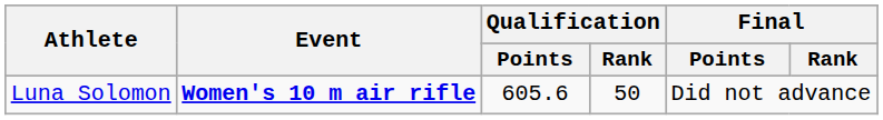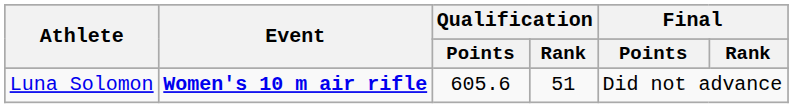 <table class="wikitable" style="font-size:90%">
 <tr>
 <th rowspan="2">Athlete</th>
 <th rowspan="2">Event</th>
 <th colspan=2>Qualification</th>
 <th colspan=2>Final</th>
 </tr>
 <tr style="font-size:95%">
 <th>Points</th>
 <th>Rank</th>
 <th>Points</th>
 <th>Rank</th>
 </tr>
 <tr align=center>
 <td align=left><a href='#'>Luna Solomon</a></td>
 <td align=left><strong><a href='#'>Women's 10 m air rifle</a></strong></td>
 <td>605.6</td>
-<td>50</td>
+<td>51</td>
 <td colspan=2>Did not advance</td>
 </tr>
 </table>
